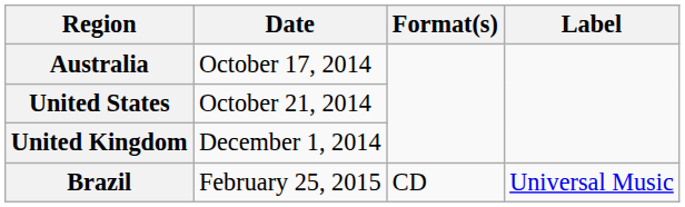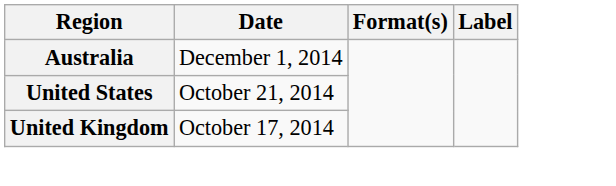 <table class="wikitable plainrowheaders">
 <tr>
 <th scope="col">Region</th>
 <th scope="col">Date</th>
 <th scope="col">Format(s)</th>
 <th scope="col">Label</th>
 </tr>
 <tr>
 <th scope="row">Australia</th>
-<td>October 17, 2014</td>
+<td>December 1, 2014</td>
 <td rowspan="3"></td>
 <td rowspan="3"></td>
 </tr>
 <tr>
 <th scope="row">United States</th>
 <td>October 21, 2014</td>
 </tr>
 <tr>
 <th scope="row">United Kingdom</th>
-<td>December 1, 2014</td>
-</tr>
-<tr>
-<th scope="row">Brazil</th>
-<td>February 25, 2015</td>
-<td>CD</td>
-<td><a href='#'>Universal Music</a></td>
+<td>October 17, 2014</td>
 </tr>
 </table>
